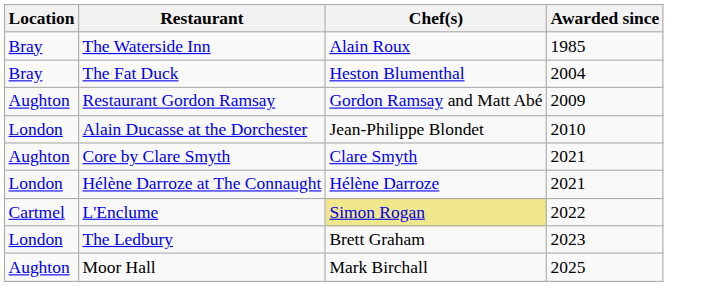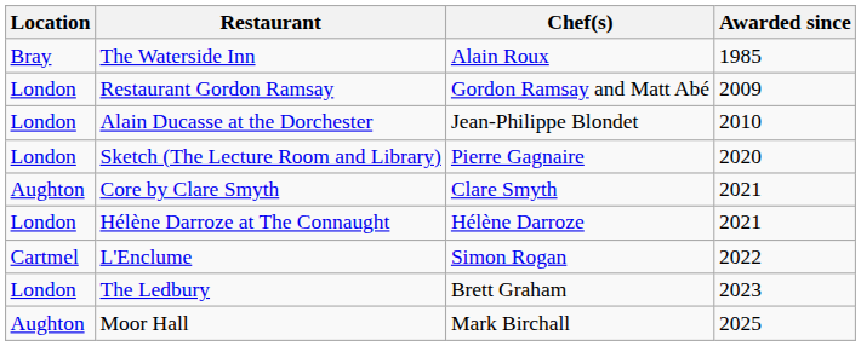 <table class="wikitable sortable plainrowheaders" style="text-align:left;"">
 <tr>
 <th scope="col">Location</th>
 <th scope="col">Restaurant</th>
 <th scope="col">Chef(s)</th>
 <th scope="col">Awarded since</th>
 </tr>
 <tr>
 <td><a href='#'>Bray</a></td>
 <td><a href='#'>The Waterside Inn</a></td>
 <td><a href='#'>Alain Roux</a></td>
 <td>1985</td>
 </tr>
 <tr>
-<td><a href='#'>Bray</a></td>
-<td><a href='#'>The Fat Duck</a></td>
-<td><a href='#'>Heston Blumenthal</a></td>
-<td>2004</td>
-</tr>
-<tr>
-<td><a href='#'>Aughton</a></td>
+<td><a href='#'>London</a></td>
 <td><a href='#'>Restaurant Gordon Ramsay</a></td>
 <td><a href='#'>Gordon Ramsay</a> and Matt Abé</td>
 <td>2009</td>
 </tr>
 <tr>
 <td><a href='#'>London</a></td>
 <td><a href='#'>Alain Ducasse at the Dorchester</a></td>
 <td>Jean-Philippe Blondet</td>
 <td>2010</td>
+</tr>
+<tr>
+<td><a href='#'>London</a></td>
+<td><a href='#'>Sketch (The Lecture Room and Library)</a></td>
+<td><a href='#'>Pierre Gagnaire</a></td>
+<td>2020</td>
 </tr>
 <tr>
 <td><a href='#'>Aughton</a></td>
 <td><a href='#'>Core by Clare Smyth</a></td>
 <td><a href='#'>Clare Smyth</a></td>
 <td>2021</td>
 </tr>
 <tr>
 <td><a href='#'>London</a></td>
 <td><a href='#'>Hélène Darroze at The Connaught</a></td>
 <td><a href='#'>Hélène Darroze</a></td>
 <td>2021</td>
 </tr>
 <tr>
 <td><a href='#'>Cartmel</a></td>
 <td><a href='#'>L'Enclume</a></td>
-<td style="background: khaki;"><a href='#'>Simon Rogan</a></td>
+<td><a href='#'>Simon Rogan</a></td>
 <td>2022</td>
 </tr>
 <tr>
 <td><a href='#'>London</a></td>
 <td><a href='#'>The Ledbury</a></td>
 <td>Brett Graham</td>
 <td>2023</td>
 </tr>
 <tr>
 <td><a href='#'>Aughton</a></td>
 <td>Moor Hall</td>
 <td>Mark Birchall</td>
 <td>2025</td>
 </tr>
 </table>
